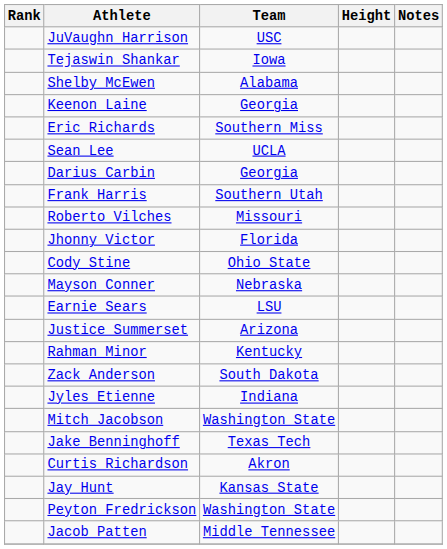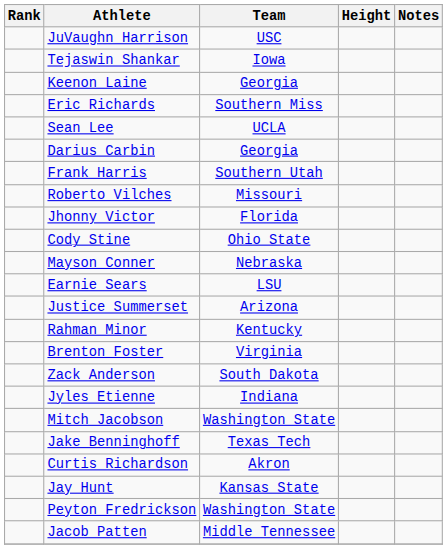 <table class="wikitable sortable" style="text-align:center">
 <tr>
 <th>Rank</th>
 <th>Athlete</th>
 <th>Team</th>
 <th>Height</th>
 <th>Notes</th>
 </tr>
 <tr>
 <td></td>
 <td align=left> <a href='#'>JuVaughn Harrison</a></td>
 <td><a href='#'>USC</a></td>
 <td></td>
 <td></td>
 </tr>
 <tr>
 <td></td>
 <td align=left> <a href='#'>Tejaswin Shankar</a></td>
 <td><a href='#'>Iowa</a></td>
-<td></td>
-<td></td>
-</tr>
-<tr>
-<td></td>
-<td align=left> <a href='#'>Shelby McEwen</a></td>
-<td><a href='#'>Alabama</a></td>
 <td></td>
 <td></td>
 </tr>
 <tr>
 <td></td>
 <td align=left> <a href='#'>Keenon Laine</a></td>
 <td><a href='#'>Georgia</a></td>
 <td></td>
 <td></td>
 </tr>
 <tr>
 <td></td>
 <td align=left> <a href='#'>Eric Richards</a></td>
 <td><a href='#'>Southern Miss</a></td>
 <td></td>
 <td></td>
 </tr>
 <tr>
 <td></td>
 <td align=left> <a href='#'>Sean Lee</a></td>
 <td><a href='#'>UCLA</a></td>
 <td></td>
 <td></td>
 </tr>
 <tr>
 <td></td>
 <td align=left> <a href='#'>Darius Carbin</a></td>
 <td><a href='#'>Georgia</a></td>
 <td></td>
 <td></td>
 </tr>
 <tr>
 <td></td>
 <td align=left> <a href='#'>Frank Harris</a></td>
 <td><a href='#'>Southern Utah</a></td>
 <td></td>
 <td></td>
 </tr>
 <tr>
 <td></td>
 <td align=left> <a href='#'>Roberto Vilches</a></td>
 <td><a href='#'>Missouri</a></td>
 <td></td>
 <td></td>
 </tr>
 <tr>
 <td></td>
 <td align=left> <a href='#'>Jhonny Victor</a></td>
 <td><a href='#'>Florida</a></td>
 <td></td>
 <td></td>
 </tr>
 <tr>
 <td></td>
 <td align=left> <a href='#'>Cody Stine</a></td>
 <td><a href='#'>Ohio State</a></td>
 <td></td>
 <td></td>
 </tr>
 <tr>
 <td></td>
 <td align=left> <a href='#'>Mayson Conner</a></td>
 <td><a href='#'>Nebraska</a></td>
 <td></td>
 <td></td>
 </tr>
 <tr>
 <td></td>
 <td align=left> <a href='#'>Earnie Sears</a></td>
 <td><a href='#'>LSU</a></td>
 <td></td>
 <td></td>
 </tr>
 <tr>
 <td></td>
 <td align=left> <a href='#'>Justice Summerset</a></td>
 <td><a href='#'>Arizona</a></td>
 <td></td>
 <td></td>
 </tr>
 <tr>
 <td></td>
 <td align=left> <a href='#'>Rahman Minor</a></td>
 <td><a href='#'>Kentucky</a></td>
 <td></td>
 <td></td>
 </tr>
 <tr>
 <td></td>
+<td align=left> <a href='#'>Brenton Foster</a></td>
+<td><a href='#'>Virginia</a></td>
+<td></td>
+<td></td>
+</tr>
+<tr>
+<td></td>
 <td align=left> <a href='#'>Zack Anderson</a></td>
 <td><a href='#'>South Dakota</a></td>
 <td></td>
 <td></td>
 </tr>
 <tr>
 <td></td>
 <td align=left> <a href='#'>Jyles Etienne</a></td>
 <td><a href='#'>Indiana</a></td>
 <td></td>
 <td></td>
 </tr>
 <tr>
 <td></td>
 <td align=left> <a href='#'>Mitch Jacobson</a></td>
 <td><a href='#'>Washington State</a></td>
 <td></td>
 <td></td>
 </tr>
 <tr>
 <td></td>
 <td align=left> <a href='#'>Jake Benninghoff</a></td>
 <td><a href='#'>Texas Tech</a></td>
 <td></td>
 <td></td>
 </tr>
 <tr>
 <td></td>
 <td align=left> <a href='#'>Curtis Richardson</a></td>
 <td><a href='#'>Akron</a></td>
 <td></td>
 <td></td>
 </tr>
 <tr>
 <td></td>
 <td align=left> <a href='#'>Jay Hunt</a></td>
 <td><a href='#'>Kansas State</a></td>
 <td></td>
 <td></td>
 </tr>
 <tr>
 <td></td>
 <td align=left> <a href='#'>Peyton Fredrickson</a></td>
 <td><a href='#'>Washington State</a></td>
 <td></td>
 <td></td>
 </tr>
 <tr>
 <td></td>
 <td align=left> <a href='#'>Jacob Patten</a></td>
 <td><a href='#'>Middle Tennessee</a></td>
 <td></td>
 <td></td>
 </tr>
 <tr>
 </tr>
 </table>
